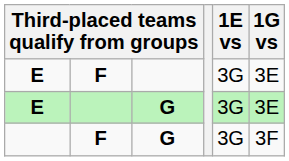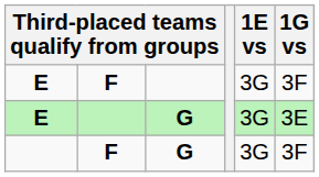 <table class="wikitable" style="text-align:center">
 <tr>
 <th colspan=3>Third-placed teams<br>qualify from groups</th>
 <th rowspan=4></th>
 <th>1E<br>vs</th>
 <th>1G<br>vs</th>
 </tr>
 <tr>
 <td><strong>E</strong></td>
 <td><strong>F</strong></td>
 <td></td>
 <td>3G</td>
-<td>3E</td>
+<td>3F</td>
 </tr>
 <tr style="background-color:#BBF3BB">
 <td><strong>E</strong></td>
 <td></td>
 <td><strong>G</strong></td>
 <td>3G</td>
 <td>3E</td>
 </tr>
 <tr>
 <td></td>
 <td><strong>F</strong></td>
 <td><strong>G</strong></td>
 <td>3G</td>
 <td>3F</td>
 </tr>
 </table>
